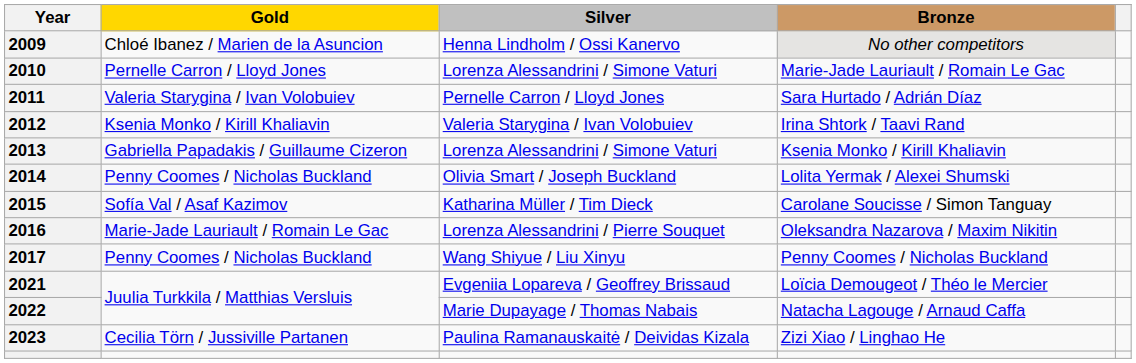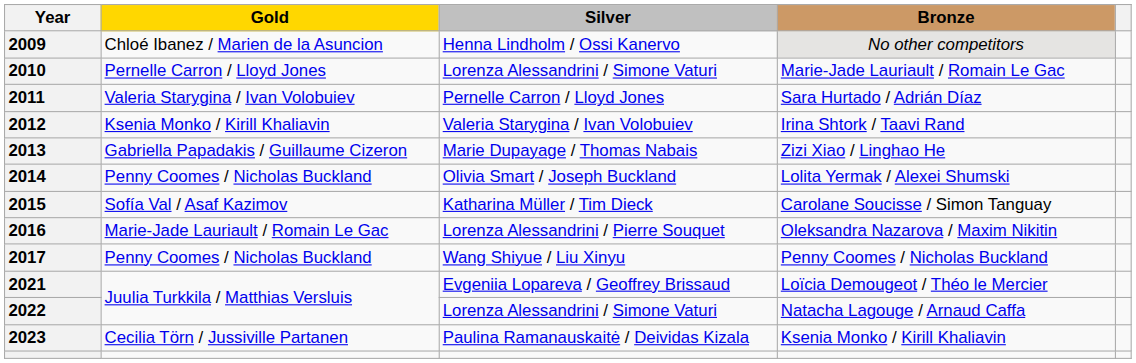 <table class="wikitable unsortable" style="text-align:left; width:85%">
 <tr>
 <th scope="col" style="text-align:center">Year</th>
 <td scope="col" style="text-align:center; width:30%; background:gold"><strong>Gold</strong></td>
 <td scope="col" style="text-align:center; width:30%; background:silver"><strong>Silver</strong></td>
 <td scope="col" style="text-align:center; width:30%; background:#c96"><strong>Bronze</strong></td>
 <th scope="col" style="text-align:center"></th>
 </tr>
 <tr>
 <th scope="row" style="text-align:left">2009</th>
 <td> Chloé Ibanez / <a href='#'>Marien de la Asuncion</a></td>
 <td> <a href='#'>Henna Lindholm</a> / <a href='#'>Ossi Kanervo</a></td>
 <td align="center" bgcolor="e5e4e2"><em>No other competitors</em></td>
 <td></td>
 </tr>
 <tr>
 <th scope="row" style="text-align:left">2010</th>
 <td> <a href='#'>Pernelle Carron</a> / <a href='#'>Lloyd Jones</a></td>
 <td> <a href='#'>Lorenza Alessandrini</a> / <a href='#'>Simone Vaturi</a></td>
 <td> <a href='#'>Marie-Jade Lauriault</a> / <a href='#'>Romain Le Gac</a></td>
 <td></td>
 </tr>
 <tr>
 <th scope="row" style="text-align:left">2011</th>
 <td> <a href='#'>Valeria Starygina</a> / <a href='#'>Ivan Volobuiev</a></td>
 <td> <a href='#'>Pernelle Carron</a> / <a href='#'>Lloyd Jones</a></td>
 <td> <a href='#'>Sara Hurtado</a> / <a href='#'>Adrián Díaz</a></td>
 <td></td>
 </tr>
 <tr>
 <th scope="row" style="text-align:left">2012</th>
 <td> <a href='#'>Ksenia Monko</a> / <a href='#'>Kirill Khaliavin</a></td>
 <td> <a href='#'>Valeria Starygina</a> / <a href='#'>Ivan Volobuiev</a></td>
 <td> <a href='#'>Irina Shtork</a> / <a href='#'>Taavi Rand</a></td>
 <td></td>
 </tr>
 <tr>
 <th scope="row" style="text-align:left">2013</th>
 <td> <a href='#'>Gabriella Papadakis</a> / <a href='#'>Guillaume Cizeron</a></td>
-<td> <a href='#'>Lorenza Alessandrini</a> / <a href='#'>Simone Vaturi</a></td>
-<td> <a href='#'>Ksenia Monko</a> / <a href='#'>Kirill Khaliavin</a></td>
+<td> <a href='#'>Marie Dupayage</a> / <a href='#'>Thomas Nabais</a></td>
+<td> <a href='#'>Zizi Xiao</a> / <a href='#'>Linghao He</a></td>
 <td></td>
 </tr>
 <tr>
 <th scope="row" style="text-align:left">2014</th>
 <td> <a href='#'>Penny Coomes</a> / <a href='#'>Nicholas Buckland</a></td>
 <td> <a href='#'>Olivia Smart</a> / <a href='#'>Joseph Buckland</a></td>
 <td> <a href='#'>Lolita Yermak</a> / <a href='#'>Alexei Shumski</a></td>
 <td></td>
 </tr>
 <tr>
 <th scope="row" style="text-align:left">2015</th>
 <td> <a href='#'>Sofía Val</a> / <a href='#'>Asaf Kazimov</a></td>
 <td> <a href='#'>Katharina Müller</a> / <a href='#'>Tim Dieck</a></td>
 <td> <a href='#'>Carolane Soucisse</a> / Simon Tanguay</td>
 <td></td>
 </tr>
 <tr>
 <th scope="row" style="text-align:left">2016</th>
 <td> <a href='#'>Marie-Jade Lauriault</a> / <a href='#'>Romain Le Gac</a></td>
 <td> <a href='#'>Lorenza Alessandrini</a> / <a href='#'>Pierre Souquet</a></td>
 <td> <a href='#'>Oleksandra Nazarova</a> / <a href='#'>Maxim Nikitin</a></td>
 <td></td>
 </tr>
 <tr>
 <th scope="row" style="text-align:left">2017</th>
 <td> <a href='#'>Penny Coomes</a> / <a href='#'>Nicholas Buckland</a></td>
 <td> <a href='#'>Wang Shiyue</a> / <a href='#'>Liu Xinyu</a></td>
 <td> <a href='#'>Penny Coomes</a> / <a href='#'>Nicholas Buckland</a></td>
 <td></td>
 </tr>
 <tr>
 <th scope="row" style="text-align:left">2021</th>
 <td rowspan="2"> <a href='#'>Juulia Turkkila</a> / <a href='#'>Matthias Versluis</a></td>
 <td> <a href='#'>Evgeniia Lopareva</a> / <a href='#'>Geoffrey Brissaud</a></td>
 <td> <a href='#'>Loïcia Demougeot</a> / <a href='#'>Théo le Mercier</a></td>
 <td></td>
 </tr>
 <tr>
 <th scope="row" style="text-align:left">2022</th>
-<td> <a href='#'>Marie Dupayage</a> / <a href='#'>Thomas Nabais</a></td>
+<td> <a href='#'>Lorenza Alessandrini</a> / <a href='#'>Simone Vaturi</a></td>
 <td> <a href='#'>Natacha Lagouge</a> / <a href='#'>Arnaud Caffa</a></td>
 <td></td>
 </tr>
 <tr>
 <th scope="row" style="text-align:left">2023</th>
 <td> <a href='#'>Cecilia Törn</a> / <a href='#'>Jussiville Partanen</a></td>
 <td> <a href='#'>Paulina Ramanauskaitė</a> / <a href='#'>Deividas Kizala</a></td>
-<td> <a href='#'>Zizi Xiao</a> / <a href='#'>Linghao He</a></td>
+<td> <a href='#'>Ksenia Monko</a> / <a href='#'>Kirill Khaliavin</a></td>
 <td></td>
 </tr>
 <tr>
 <th scope="row" style="text-align:left"></th>
 <td></td>
 <td></td>
 <td></td>
 <td></td>
 </tr>
 </table>
